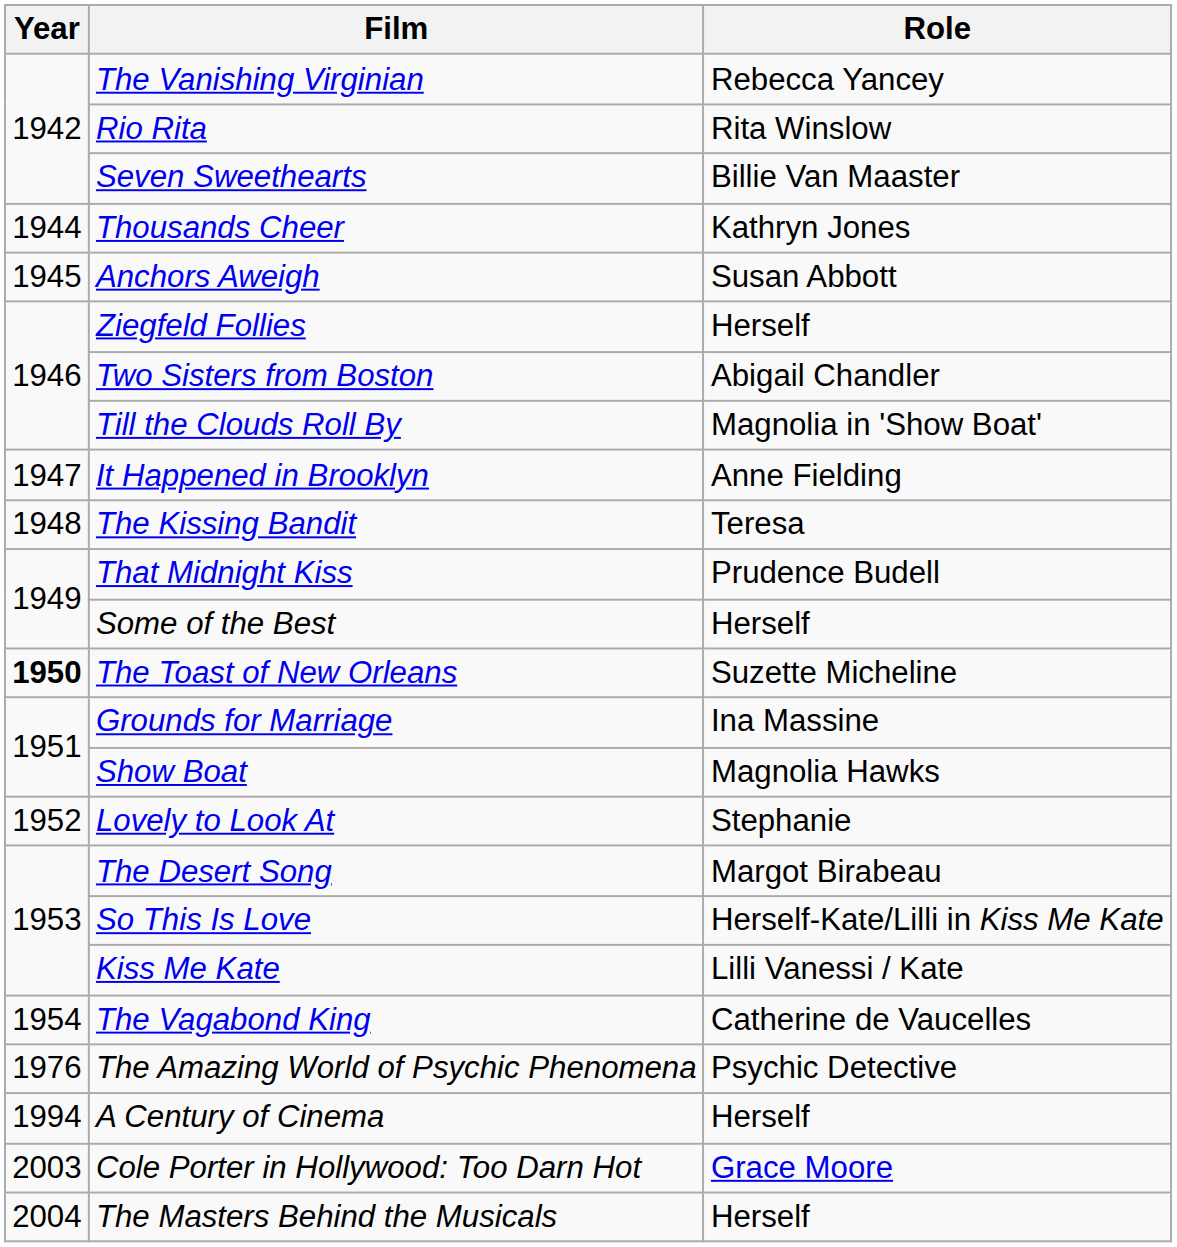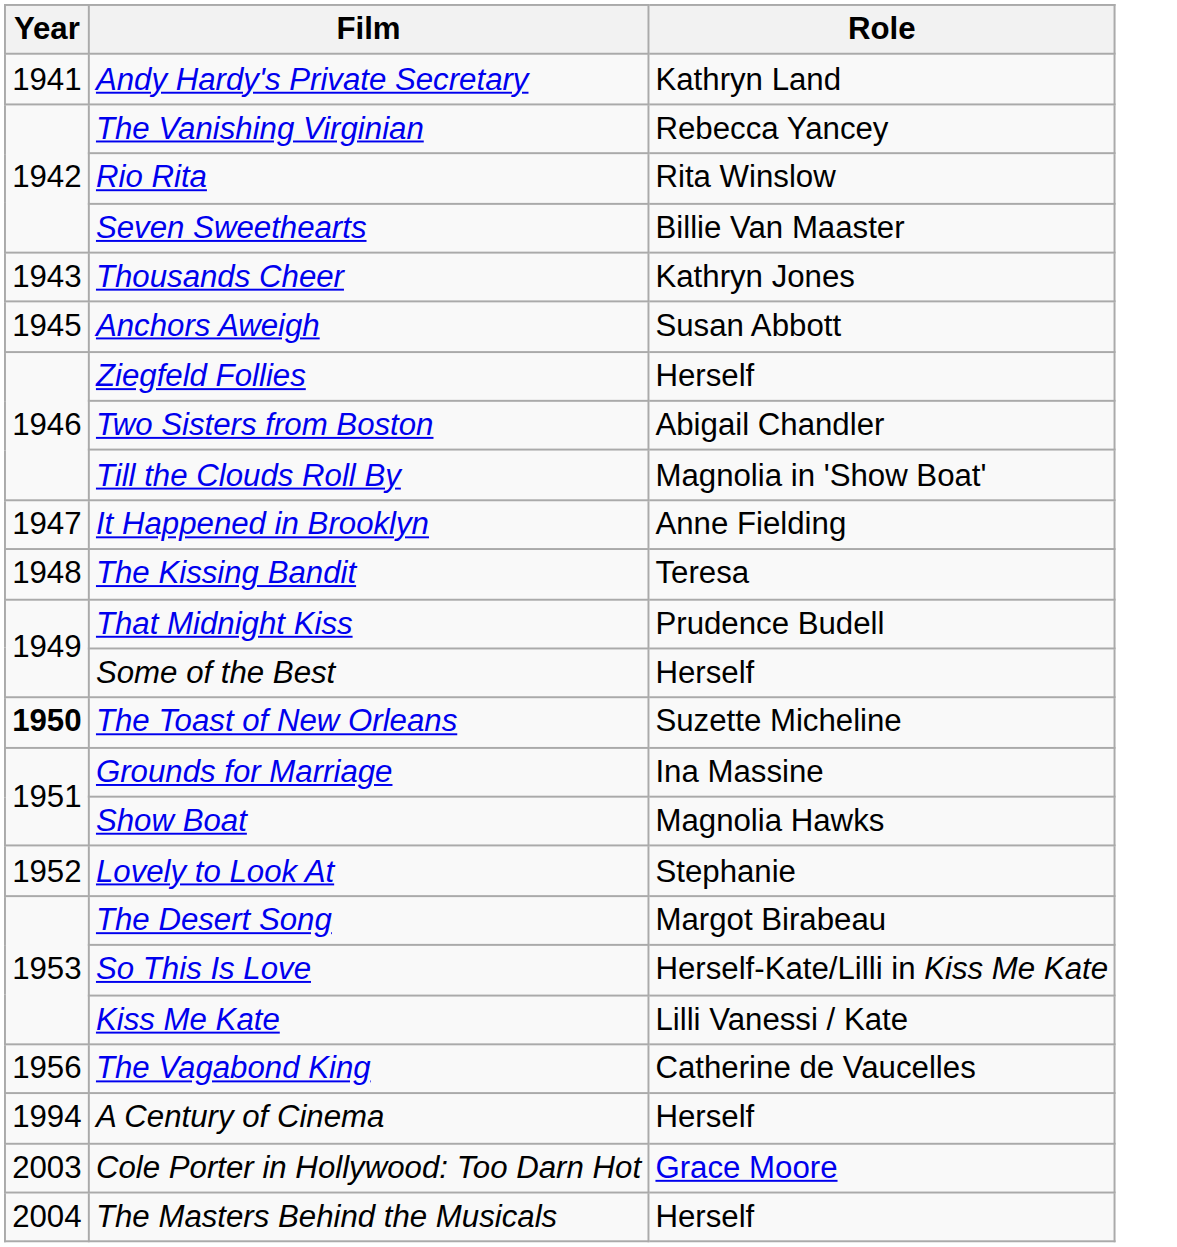 <table class="wikitable">
 <tr>
 <th>Year</th>
 <th>Film</th>
 <th>Role</th>
+</tr>
+<tr>
+<td>1941</td>
+<td><em><a href='#'>Andy Hardy's Private Secretary</a></em></td>
+<td>Kathryn Land</td>
 </tr>
 <tr>
 <td rowspan=3>1942</td>
 <td><em><a href='#'>The Vanishing Virginian</a></em></td>
 <td>Rebecca Yancey</td>
 </tr>
 <tr>
 <td><em><a href='#'>Rio Rita</a></em></td>
 <td>Rita Winslow</td>
 </tr>
 <tr>
 <td><em><a href='#'>Seven Sweethearts</a></em></td>
 <td>Billie Van Maaster</td>
 </tr>
 <tr>
-<td>1944</td>
+<td>1943</td>
 <td><em><a href='#'>Thousands Cheer</a></em></td>
 <td>Kathryn Jones</td>
 </tr>
 <tr>
 <td>1945</td>
 <td><em><a href='#'>Anchors Aweigh</a></em></td>
 <td>Susan Abbott</td>
 </tr>
 <tr>
 <td rowspan=3>1946</td>
 <td><em><a href='#'>Ziegfeld Follies</a></em></td>
 <td>Herself</td>
 </tr>
 <tr>
 <td><em><a href='#'>Two Sisters from Boston</a></em></td>
 <td>Abigail Chandler</td>
 </tr>
 <tr>
 <td><em><a href='#'>Till the Clouds Roll By</a></em></td>
 <td>Magnolia in 'Show Boat'</td>
 </tr>
 <tr>
 <td>1947</td>
 <td><em><a href='#'>It Happened in Brooklyn</a></em></td>
 <td>Anne Fielding</td>
 </tr>
 <tr>
 <td>1948</td>
 <td><em><a href='#'>The Kissing Bandit</a></em></td>
 <td>Teresa</td>
 </tr>
 <tr>
 <td rowspan=2>1949</td>
 <td><em><a href='#'>That Midnight Kiss</a></em></td>
 <td>Prudence Budell</td>
 </tr>
 <tr>
 <td><em>Some of the Best</em></td>
 <td>Herself</td>
 </tr>
 <tr>
 <td><strong>1950</strong></td>
 <td><em><a href='#'>The Toast of New Orleans</a></em></td>
 <td>Suzette Micheline</td>
 </tr>
 <tr>
 <td rowspan=2>1951</td>
 <td><em><a href='#'>Grounds for Marriage</a></em></td>
 <td>Ina Massine</td>
 </tr>
 <tr>
 <td><em><a href='#'>Show Boat</a></em></td>
 <td>Magnolia Hawks</td>
 </tr>
 <tr>
 <td>1952</td>
 <td><em><a href='#'>Lovely to Look At</a></em></td>
 <td>Stephanie</td>
 </tr>
 <tr>
 <td rowspan=3>1953</td>
 <td><em><a href='#'>The Desert Song</a></em></td>
 <td>Margot Birabeau</td>
 </tr>
 <tr>
 <td><em><a href='#'>So This Is Love</a></em></td>
 <td>Herself-Kate/Lilli in <em>Kiss Me Kate</em></td>
 </tr>
 <tr>
 <td><em><a href='#'>Kiss Me Kate</a></em></td>
 <td>Lilli Vanessi / Kate</td>
 </tr>
 <tr>
-<td>1954</td>
+<td>1956</td>
 <td><em><a href='#'>The Vagabond King</a></em></td>
 <td>Catherine de Vaucelles</td>
-</tr>
-<tr>
-<td>1976</td>
-<td><em>The Amazing World of Psychic Phenomena</em></td>
-<td>Psychic Detective</td>
 </tr>
 <tr>
 <td>1994</td>
 <td><em>A Century of Cinema</em></td>
 <td>Herself</td>
 </tr>
 <tr>
 <td>2003</td>
 <td><em>Cole Porter in Hollywood: Too Darn Hot</em></td>
 <td><a href='#'>Grace Moore</a></td>
 </tr>
 <tr>
 <td>2004</td>
 <td><em>The Masters Behind the Musicals</em></td>
 <td>Herself</td>
 </tr>
 </table>
